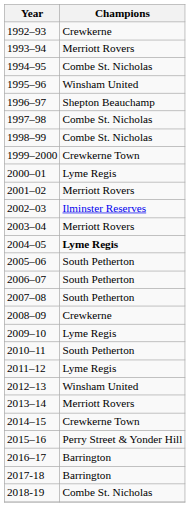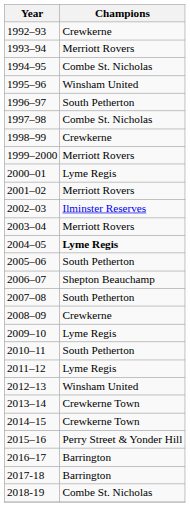 <table class="wikitable">
 <tr>
 <th>Year</th>
 <th>Champions</th>
 </tr>
 <tr>
 <td>1992–93</td>
 <td>Crewkerne</td>
 </tr>
 <tr>
 <td>1993–94</td>
 <td>Merriott Rovers</td>
 </tr>
 <tr>
 <td>1994–95</td>
 <td>Combe St. Nicholas</td>
 </tr>
 <tr>
 <td>1995–96</td>
 <td>Winsham United</td>
 </tr>
 <tr>
 <td>1996–97</td>
-<td>Shepton Beauchamp</td>
+<td>South Petherton</td>
 </tr>
 <tr>
 <td>1997–98</td>
 <td>Combe St. Nicholas</td>
 </tr>
 <tr>
 <td>1998–99</td>
-<td>Combe St. Nicholas</td>
+<td>Crewkerne</td>
 </tr>
 <tr>
 <td>1999–2000</td>
-<td>Crewkerne Town</td>
+<td>Merriott Rovers</td>
 </tr>
 <tr>
 <td>2000–01</td>
 <td>Lyme Regis</td>
 </tr>
 <tr>
 <td>2001–02</td>
 <td>Merriott Rovers</td>
 </tr>
 <tr>
 <td>2002–03</td>
 <td><a href='#'>Ilminster Reserves</a></td>
 </tr>
 <tr>
 <td>2003–04</td>
 <td>Merriott Rovers</td>
 </tr>
 <tr>
 <td>2004–05</td>
 <td><strong>Lyme Regis</strong></td>
 </tr>
 <tr>
 <td>2005–06</td>
 <td>South Petherton</td>
 </tr>
 <tr>
 <td>2006–07</td>
-<td>South Petherton</td>
+<td>Shepton Beauchamp</td>
 </tr>
 <tr>
 <td>2007–08</td>
 <td>South Petherton</td>
 </tr>
 <tr>
 <td>2008–09</td>
 <td>Crewkerne</td>
 </tr>
 <tr>
 <td>2009–10</td>
 <td>Lyme Regis</td>
 </tr>
 <tr>
 <td>2010–11</td>
 <td>South Petherton</td>
 </tr>
 <tr>
 <td>2011–12</td>
 <td>Lyme Regis</td>
 </tr>
 <tr>
 <td>2012–13</td>
 <td>Winsham United</td>
 </tr>
 <tr>
 <td>2013–14</td>
-<td>Merriott Rovers</td>
+<td>Crewkerne Town</td>
 </tr>
 <tr>
 <td>2014–15</td>
 <td>Crewkerne Town</td>
 </tr>
 <tr>
 <td>2015–16</td>
 <td>Perry Street & Yonder Hill</td>
 </tr>
 <tr>
 <td>2016–17</td>
 <td>Barrington</td>
 </tr>
 <tr>
 <td>2017-18</td>
 <td>Barrington</td>
 </tr>
 <tr>
 <td>2018-19</td>
 <td>Combe St. Nicholas</td>
 </tr>
 <tr>
 </tr>
 </table>
